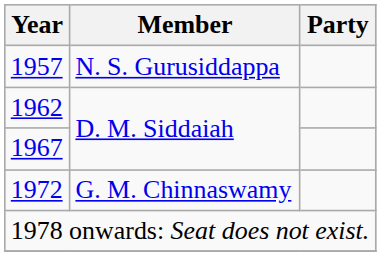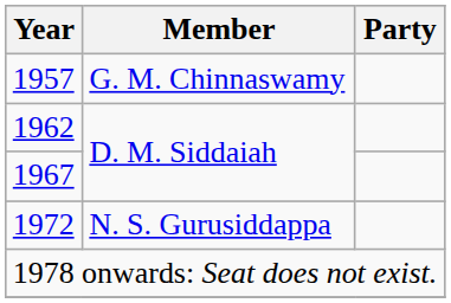 <table class="wikitable sortable">
 <tr>
 <th>Year</th>
 <th>Member</th>
 <th colspan="2">Party</th>
 </tr>
 <tr>
 <td><a href='#'>1957</a></td>
-<td><a href='#'>N. S. Gurusiddappa</a></td>
+<td><a href='#'>G. M. Chinnaswamy</a></td>
 <td></td>
 </tr>
 <tr>
 <td><a href='#'>1962</a></td>
 <td rowspan=2><a href='#'>D. M. Siddaiah</a></td>
 <td></td>
 </tr>
 <tr>
 <td><a href='#'>1967</a></td>
 </tr>
 <tr>
 <td><a href='#'>1972</a></td>
-<td><a href='#'>G. M. Chinnaswamy</a></td>
+<td><a href='#'>N. S. Gurusiddappa</a></td>
 <td></td>
 </tr>
 <tr>
 <td colspan=4 align=center>1978 onwards: <em>Seat does not exist.</em></td>
 </tr>
 <tr>
 </tr>
 </table>
